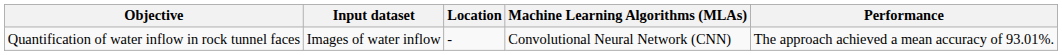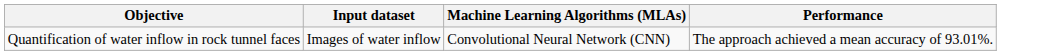 <table class="wikitable">
 <tr>
 <th>Objective</th>
 <th>Input dataset</th>
-<th>Location</th>
 <th>Machine Learning Algorithms (MLAs)</th>
 <th>Performance</th>
 </tr>
 <tr>
 <td>Quantification of water inflow in rock tunnel faces</td>
 <td>Images of water inflow</td>
-<td>-</td>
 <td>Convolutional Neural Network (CNN)</td>
 <td>The approach achieved a mean accuracy of 93.01%.</td>
 </tr>
 </table>
